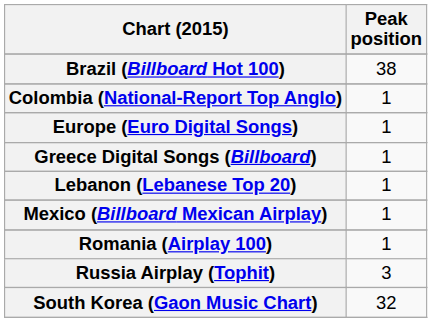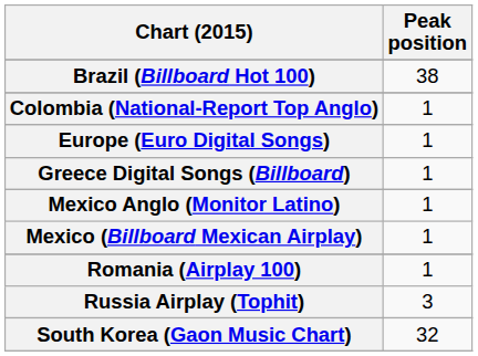 <table class="wikitable sortable plainrowheaders" style="text-align:center;">
 <tr>
 <th>Chart (2015)</th>
 <th>Peak<br>position</th>
 </tr>
 <tr>
 </tr>
 <tr>
 </tr>
 <tr>
 </tr>
 <tr>
 </tr>
 <tr>
 <th scope="row">Brazil (<a href='#'><em>Billboard</em> Hot 100</a>)</th>
 <td>38</td>
 </tr>
 <tr>
 </tr>
 <tr>
 </tr>
 <tr>
 </tr>
 <tr>
 </tr>
 <tr>
 <th scope="row">Colombia (<a href='#'>National-Report Top Anglo</a>)</th>
 <td>1</td>
 </tr>
 <tr>
 </tr>
 <tr>
 </tr>
 <tr>
 </tr>
 <tr>
 <th scope="row">Europe (<a href='#'>Euro Digital Songs</a>)</th>
 <td>1</td>
 </tr>
 <tr>
 </tr>
 <tr>
 </tr>
 <tr>
 </tr>
 <tr>
 <th scope="row">Greece Digital Songs (<em><a href='#'>Billboard</a></em>)</th>
 <td>1</td>
 </tr>
 <tr>
 </tr>
 <tr>
 </tr>
 <tr>
 </tr>
 <tr>
 </tr>
 <tr>
 </tr>
 <tr>
 </tr>
 <tr>
-<th scope="row">Lebanon (<a href='#'>Lebanese Top 20</a>)</th>
-<td>1</td>
 </tr>
 <tr>
+<th scope="row">Mexico Anglo (<a href='#'>Monitor Latino</a>)</th>
+<td>1</td>
 </tr>
 <tr>
 <th scope="row">Mexico (<a href='#'><em>Billboard</em> Mexican Airplay</a>)</th>
 <td>1</td>
 </tr>
 <tr>
 </tr>
 <tr>
 </tr>
 <tr>
 </tr>
 <tr>
 </tr>
 <tr>
 </tr>
 <tr>
 </tr>
 <tr>
 <th scope="row">Romania (<a href='#'>Airplay 100</a>)</th>
 <td>1</td>
 </tr>
 <tr>
 <th scope="row">Russia Airplay (<a href='#'>Tophit</a>)</th>
 <td>3</td>
 </tr>
 <tr>
 </tr>
 <tr>
 </tr>
 <tr>
 </tr>
 <tr>
 </tr>
 <tr>
 <th scope="row">South Korea (<a href='#'>Gaon Music Chart</a>)</th>
 <td>32</td>
 </tr>
 <tr>
 </tr>
 <tr>
 </tr>
 <tr>
 </tr>
 <tr>
 </tr>
 <tr>
 </tr>
 <tr>
 </tr>
 <tr>
 </tr>
 <tr>
 </tr>
 <tr>
 </tr>
 <tr>
 </tr>
 <tr>
 </tr>
 <tr>
 </tr>
 </table>
